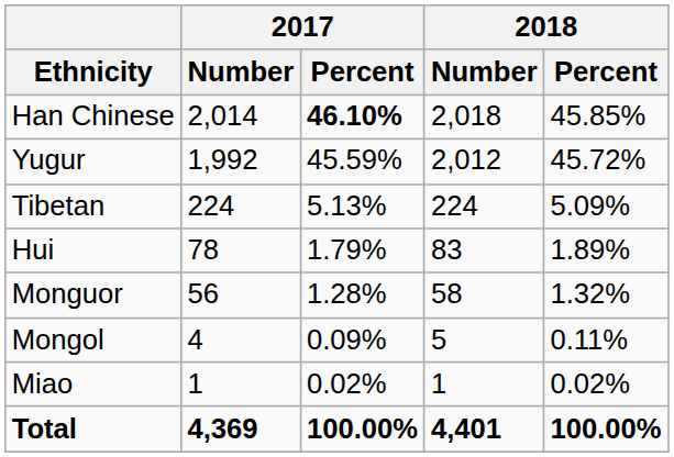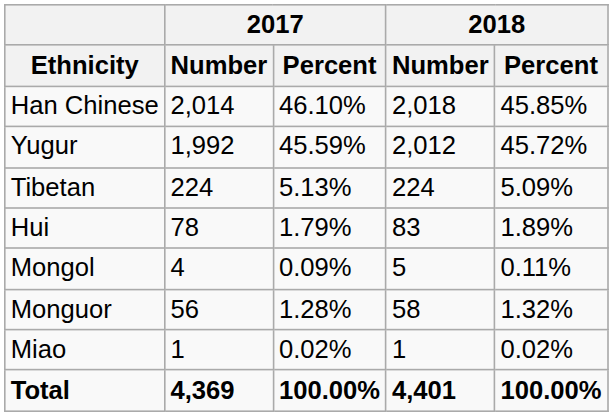 <table class="wikitable">
 <tr>
 <th></th>
 <th colspan="2">2017</th>
 <th colspan="2">2018</th>
 </tr>
 <tr>
 <th>Ethnicity</th>
 <th>Number</th>
 <th>Percent</th>
 <th>Number</th>
 <th>Percent</th>
 </tr>
 <tr>
 <td>Han Chinese</td>
 <td>2,014</td>
-<td><strong>46.10%</strong></td>
+<td>46.10%</td>
 <td>2,018</td>
 <td>45.85%</td>
 </tr>
 <tr>
 <td>Yugur</td>
 <td>1,992</td>
 <td>45.59%</td>
 <td>2,012</td>
 <td>45.72%</td>
 </tr>
 <tr>
 <td>Tibetan</td>
 <td>224</td>
 <td>5.13%</td>
 <td>224</td>
 <td>5.09%</td>
 </tr>
 <tr>
 <td>Hui</td>
 <td>78</td>
 <td>1.79%</td>
 <td>83</td>
 <td>1.89%</td>
 </tr>
 <tr>
+<td>Mongol</td>
+<td>4</td>
+<td>0.09%</td>
+<td>5</td>
+<td>0.11%</td>
+</tr>
+<tr>
 <td>Monguor</td>
 <td>56</td>
 <td>1.28%</td>
 <td>58</td>
 <td>1.32%</td>
-</tr>
-<tr>
-<td>Mongol</td>
-<td>4</td>
-<td>0.09%</td>
-<td>5</td>
-<td>0.11%</td>
 </tr>
 <tr>
 <td>Miao</td>
 <td>1</td>
 <td>0.02%</td>
 <td>1</td>
 <td>0.02%</td>
 </tr>
 <tr>
 <td><strong>Total</strong></td>
 <td><strong>4,369</strong></td>
 <td><strong>100.00%</strong></td>
 <td><strong>4,401</strong></td>
 <td><strong>100.00%</strong></td>
 </tr>
 </table>
